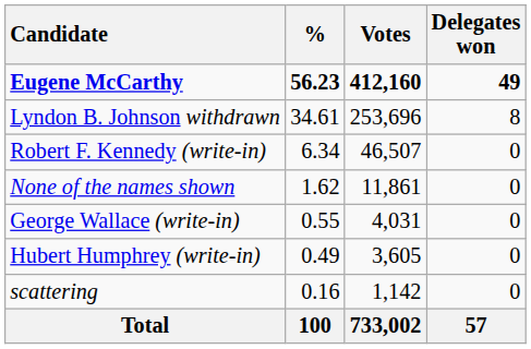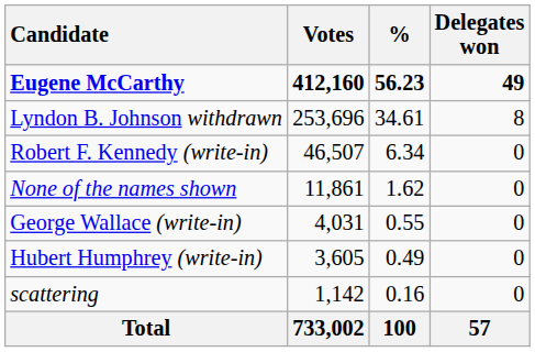 <table class="wikitable sortable plainrowheaders" style="text-align:right">
 <tr>
 <th style="text-align:left;">Candidate</th>
+<th>Votes</th>
 <th>%</th>
-<th>Votes</th>
 <th>Delegates<br>won</th>
 </tr>
 <tr>
 <td style="text-align:left;"><strong><a href='#'>Eugene McCarthy</a></strong></td>
+<td><strong>412,160</strong></td>
 <td><strong>56.23</strong></td>
-<td><strong>412,160</strong></td>
 <td><strong>49</strong></td>
 </tr>
 <tr>
 <td style="text-align:left;"><a href='#'>Lyndon B. Johnson</a> <em>withdrawn</em></td>
+<td>253,696</td>
 <td>34.61</td>
-<td>253,696</td>
 <td>8</td>
 </tr>
 <tr>
 <td style="text-align:left;"><a href='#'>Robert F. Kennedy</a> <em>(write-in)</em></td>
+<td>46,507</td>
 <td>6.34</td>
-<td>46,507</td>
 <td>0</td>
 </tr>
 <tr>
 <td style="text-align:left;"><em><a href='#'>None of the names shown</a></em></td>
+<td>11,861</td>
 <td>1.62</td>
-<td>11,861</td>
 <td>0</td>
 </tr>
 <tr>
 <td style="text-align:left;"><a href='#'>George Wallace</a> <em>(write-in)</em></td>
+<td>4,031</td>
 <td>0.55</td>
-<td>4,031</td>
 <td>0</td>
 </tr>
 <tr>
 <td style="text-align:left;"><a href='#'>Hubert Humphrey</a> <em>(write-in)</em></td>
+<td>3,605</td>
 <td>0.49</td>
-<td>3,605</td>
 <td>0</td>
 </tr>
 <tr>
 <td style="text-align:left;"><em>scattering</em></td>
+<td>1,142</td>
 <td>0.16</td>
-<td>1,142</td>
 <td>0</td>
 </tr>
 <tr class="sortbottom">
 <th>Total</th>
+<th>733,002</th>
 <th>100</th>
-<th>733,002</th>
 <th>57</th>
 </tr>
 </table>
